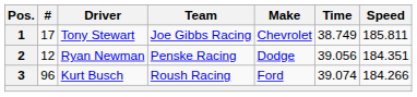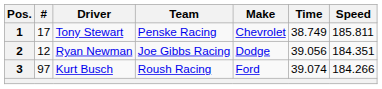 <table class="wikitable" style="font-size:95%">
 <tr>
 <th>Pos.</th>
 <th>#</th>
 <th>Driver</th>
 <th>Team</th>
 <th>Make</th>
 <th>Time</th>
 <th>Speed</th>
 </tr>
 <tr>
 <th>1</th>
 <td>17</td>
 <td><a href='#'>Tony Stewart</a></td>
-<td><a href='#'>Joe Gibbs Racing</a></td>
+<td><a href='#'>Penske Racing</a></td>
 <td><a href='#'>Chevrolet</a></td>
 <td>38.749</td>
 <td>185.811</td>
 </tr>
 <tr>
 <th>2</th>
 <td>12</td>
 <td><a href='#'>Ryan Newman</a></td>
-<td><a href='#'>Penske Racing</a></td>
+<td><a href='#'>Joe Gibbs Racing</a></td>
 <td><a href='#'>Dodge</a></td>
 <td>39.056</td>
 <td>184.351</td>
 </tr>
 <tr>
 <th>3</th>
-<td>96</td>
+<td>97</td>
 <td><a href='#'>Kurt Busch</a></td>
 <td><a href='#'>Roush Racing</a></td>
 <td><a href='#'>Ford</a></td>
 <td>39.074</td>
 <td>184.266</td>
 </tr>
 <tr>
 <th colspan="7"></th>
 </tr>
 </table>
